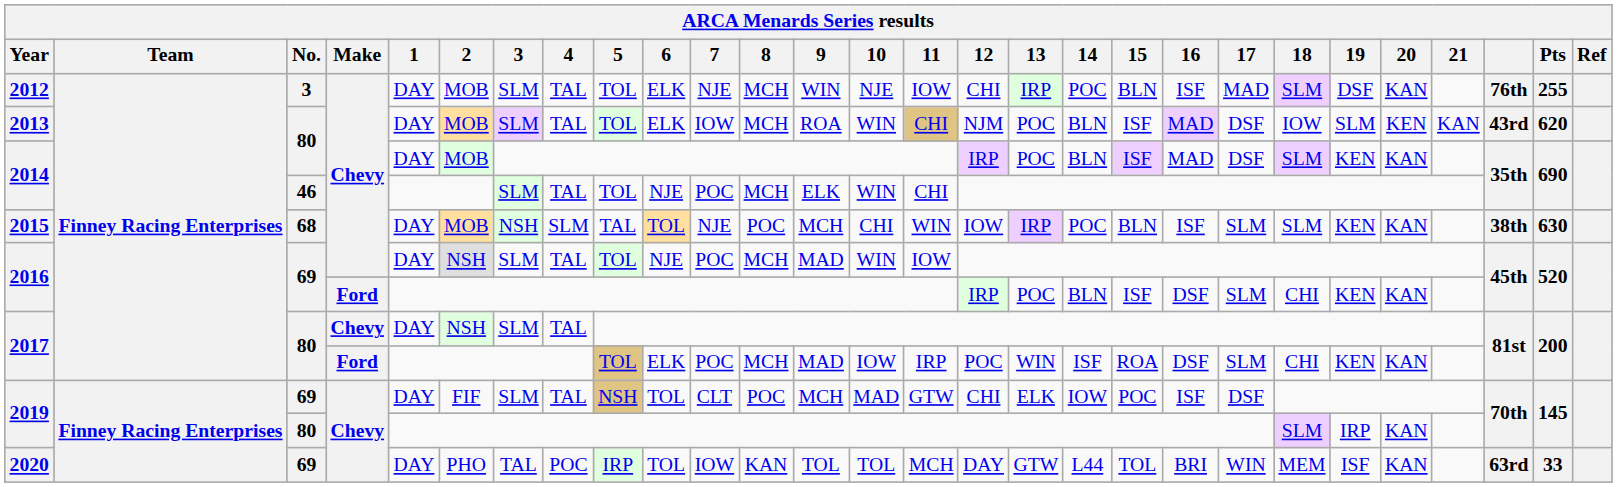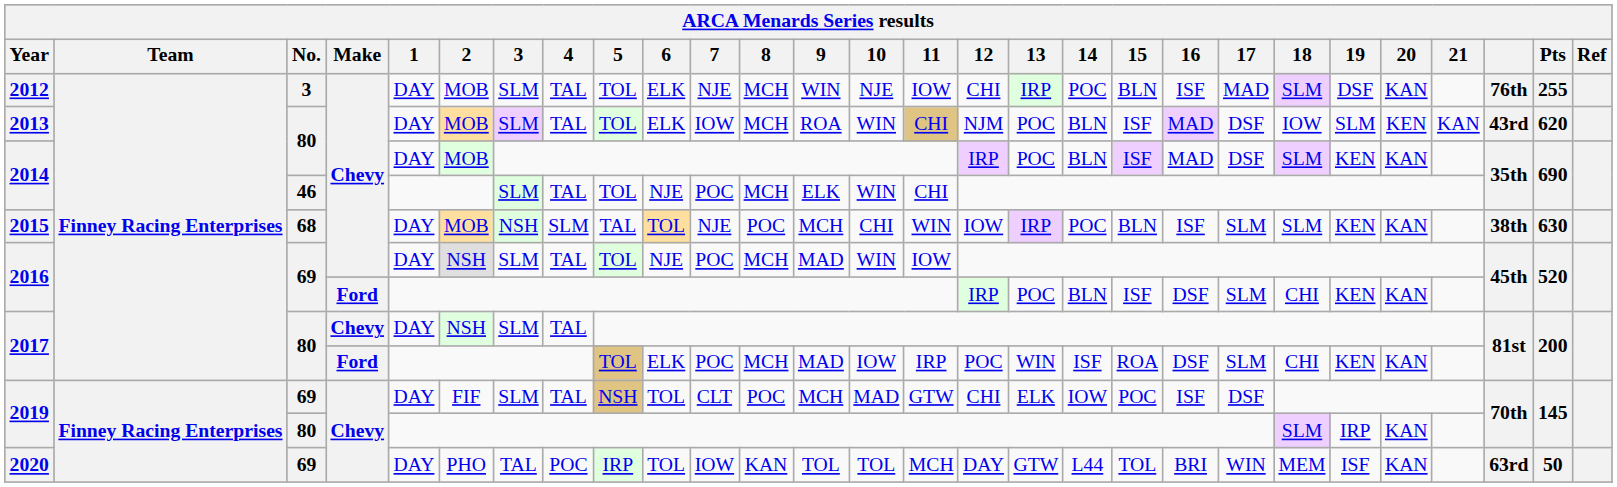 <table class="wikitable" style="text-align:center; font-size:75%">
 <tr>
 <th colspan=48><a href='#'>ARCA Menards Series</a> results</th>
 </tr>
 <tr>
 <th>Year</th>
 <th>Team</th>
 <th>No.</th>
 <th>Make</th>
 <th>1</th>
 <th>2</th>
 <th>3</th>
 <th>4</th>
 <th>5</th>
 <th>6</th>
 <th>7</th>
 <th>8</th>
 <th>9</th>
 <th>10</th>
 <th>11</th>
 <th>12</th>
 <th>13</th>
 <th>14</th>
 <th>15</th>
 <th>16</th>
 <th>17</th>
 <th>18</th>
 <th>19</th>
 <th>20</th>
 <th>21</th>
 <th></th>
 <th>Pts</th>
 <th>Ref</th>
 </tr>
 <tr>
 <th><a href='#'>2012</a></th>
 <th rowspan=9 nowrap><a href='#'>Finney Racing Enterprises</a></th>
 <th>3</th>
 <th rowspan=6><a href='#'>Chevy</a></th>
 <td><a href='#'>DAY</a></td>
 <td><a href='#'>MOB</a></td>
 <td><a href='#'>SLM</a></td>
 <td><a href='#'>TAL</a></td>
 <td><a href='#'>TOL</a></td>
 <td><a href='#'>ELK</a></td>
 <td><a href='#'>NJE</a></td>
 <td><a href='#'>MCH</a></td>
 <td><a href='#'>WIN</a></td>
 <td><a href='#'>NJE</a></td>
 <td><a href='#'>IOW</a></td>
 <td><a href='#'>CHI</a></td>
 <td style="background:#DFFFDF;"><a href='#'>IRP</a><br></td>
 <td><a href='#'>POC</a></td>
 <td><a href='#'>BLN</a></td>
 <td><a href='#'>ISF</a></td>
 <td><a href='#'>MAD</a></td>
 <td style="background:#EFCFFF;"><a href='#'>SLM</a><br></td>
 <td><a href='#'>DSF</a></td>
 <td><a href='#'>KAN</a></td>
 <td></td>
 <th>76th</th>
 <th>255</th>
 <th></th>
 </tr>
 <tr>
 <th><a href='#'>2013</a></th>
 <th rowspan=2>80</th>
 <td><a href='#'>DAY</a></td>
 <td style="background:#FFDF9F;"><a href='#'>MOB</a><br></td>
 <td style="background:#EFCFFF;"><a href='#'>SLM</a><br></td>
 <td><a href='#'>TAL</a></td>
 <td style="background:#DFFFDF;"><a href='#'>TOL</a><br></td>
 <td><a href='#'>ELK</a></td>
 <td><a href='#'>IOW</a></td>
 <td><a href='#'>MCH</a></td>
 <td><a href='#'>ROA</a></td>
 <td><a href='#'>WIN</a></td>
 <td style="background:#DFC484;"><a href='#'>CHI</a><br></td>
 <td><a href='#'>NJM</a></td>
 <td><a href='#'>POC</a></td>
 <td><a href='#'>BLN</a></td>
 <td><a href='#'>ISF</a></td>
 <td style="background:#EFCFFF;"><a href='#'>MAD</a><br></td>
 <td><a href='#'>DSF</a></td>
 <td><a href='#'>IOW</a></td>
 <td><a href='#'>SLM</a></td>
 <td><a href='#'>KEN</a></td>
 <td><a href='#'>KAN</a></td>
 <th>43rd</th>
 <th>620</th>
 <th></th>
 </tr>
 <tr>
 <th rowspan=2><a href='#'>2014</a></th>
 <td><a href='#'>DAY</a></td>
 <td style="background:#DFFFDF;"><a href='#'>MOB</a><br></td>
 <td colspan=9></td>
 <td style="background:#EFCFFF;"><a href='#'>IRP</a><br></td>
 <td><a href='#'>POC</a></td>
 <td><a href='#'>BLN</a></td>
 <td style="background:#EFCFFF;"><a href='#'>ISF</a><br></td>
 <td><a href='#'>MAD</a></td>
 <td><a href='#'>DSF</a></td>
 <td style="background:#EFCFFF;"><a href='#'>SLM</a><br></td>
 <td><a href='#'>KEN</a></td>
 <td><a href='#'>KAN</a></td>
 <td></td>
 <th rowspan=2>35th</th>
 <th rowspan=2>690</th>
 <th rowspan=2></th>
 </tr>
 <tr>
 <th>46</th>
 <td colspan=2></td>
 <td style="background:#DFFFDF;"><a href='#'>SLM</a><br></td>
 <td><a href='#'>TAL</a></td>
 <td><a href='#'>TOL</a></td>
 <td><a href='#'>NJE</a></td>
 <td><a href='#'>POC</a></td>
 <td><a href='#'>MCH</a></td>
 <td><a href='#'>ELK</a></td>
 <td><a href='#'>WIN</a></td>
 <td><a href='#'>CHI</a></td>
 <td colspan=10></td>
 </tr>
 <tr>
 <th><a href='#'>2015</a></th>
 <th>68</th>
 <td><a href='#'>DAY</a></td>
 <td style="background:#FFDF9F;"><a href='#'>MOB</a><br></td>
 <td style="background:#DFFFDF;"><a href='#'>NSH</a><br></td>
 <td><a href='#'>SLM</a></td>
 <td><a href='#'>TAL</a></td>
 <td style="background:#FFDF9F;"><a href='#'>TOL</a><br></td>
 <td><a href='#'>NJE</a></td>
 <td><a href='#'>POC</a></td>
 <td><a href='#'>MCH</a></td>
 <td><a href='#'>CHI</a></td>
 <td><a href='#'>WIN</a></td>
 <td><a href='#'>IOW</a></td>
 <td style="background:#EFCFFF;"><a href='#'>IRP</a><br></td>
 <td><a href='#'>POC</a></td>
 <td><a href='#'>BLN</a></td>
 <td><a href='#'>ISF</a></td>
 <td><a href='#'>SLM</a></td>
 <td><a href='#'>SLM</a></td>
 <td><a href='#'>KEN</a></td>
 <td><a href='#'>KAN</a></td>
 <td></td>
 <th>38th</th>
 <th>630</th>
 <th></th>
 </tr>
 <tr>
 <th rowspan=2><a href='#'>2016</a></th>
 <th rowspan=2>69</th>
 <td><a href='#'>DAY</a></td>
 <td style="background:#DFDFDF;"><a href='#'>NSH</a><br></td>
 <td><a href='#'>SLM</a></td>
 <td><a href='#'>TAL</a></td>
 <td style="background:#DFFFDF;"><a href='#'>TOL</a><br></td>
 <td><a href='#'>NJE</a></td>
 <td><a href='#'>POC</a></td>
 <td><a href='#'>MCH</a></td>
 <td><a href='#'>MAD</a></td>
 <td><a href='#'>WIN</a></td>
 <td><a href='#'>IOW</a></td>
 <td colspan=10></td>
 <th rowspan=2>45th</th>
 <th rowspan=2>520</th>
 <th rowspan=2></th>
 </tr>
 <tr>
 <th><a href='#'>Ford</a></th>
 <td colspan=11></td>
 <td style="background:#DFFFDF;"><a href='#'>IRP</a><br></td>
 <td><a href='#'>POC</a></td>
 <td><a href='#'>BLN</a></td>
 <td><a href='#'>ISF</a></td>
 <td><a href='#'>DSF</a></td>
 <td><a href='#'>SLM</a></td>
 <td><a href='#'>CHI</a></td>
 <td><a href='#'>KEN</a></td>
 <td><a href='#'>KAN</a></td>
 <td></td>
 </tr>
 <tr>
 <th rowspan=2><a href='#'>2017</a></th>
 <th rowspan=2>80</th>
 <th><a href='#'>Chevy</a></th>
 <td><a href='#'>DAY</a></td>
 <td style="background:#DFFFDF;"><a href='#'>NSH</a><br></td>
 <td><a href='#'>SLM</a></td>
 <td><a href='#'>TAL</a></td>
 <td colspan=17></td>
 <th rowspan=2>81st</th>
 <th rowspan=2>200</th>
 <th rowspan=2></th>
 </tr>
 <tr>
 <th><a href='#'>Ford</a></th>
 <td colspan=4></td>
 <td style="background:#DFC484;"><a href='#'>TOL</a><br></td>
 <td><a href='#'>ELK</a></td>
 <td><a href='#'>POC</a></td>
 <td><a href='#'>MCH</a></td>
 <td><a href='#'>MAD</a></td>
 <td><a href='#'>IOW</a></td>
 <td><a href='#'>IRP</a></td>
 <td><a href='#'>POC</a></td>
 <td><a href='#'>WIN</a></td>
 <td><a href='#'>ISF</a></td>
 <td><a href='#'>ROA</a></td>
 <td><a href='#'>DSF</a></td>
 <td><a href='#'>SLM</a></td>
 <td><a href='#'>CHI</a></td>
 <td><a href='#'>KEN</a></td>
 <td><a href='#'>KAN</a></td>
 <td></td>
 </tr>
 <tr>
 <th rowspan=2><a href='#'>2019</a></th>
 <th rowspan=3><a href='#'>Finney Racing Enterprises</a></th>
 <th>69</th>
 <th rowspan=3><a href='#'>Chevy</a></th>
 <td><a href='#'>DAY</a></td>
 <td><a href='#'>FIF</a></td>
 <td><a href='#'>SLM</a></td>
 <td><a href='#'>TAL</a></td>
 <td style="background:#DFC484;"><a href='#'>NSH</a><br></td>
 <td><a href='#'>TOL</a></td>
 <td><a href='#'>CLT</a></td>
 <td><a href='#'>POC</a></td>
 <td><a href='#'>MCH</a></td>
 <td><a href='#'>MAD</a></td>
 <td><a href='#'>GTW</a></td>
 <td><a href='#'>CHI</a></td>
 <td><a href='#'>ELK</a></td>
 <td><a href='#'>IOW</a></td>
 <td><a href='#'>POC</a></td>
 <td><a href='#'>ISF</a></td>
 <td><a href='#'>DSF</a></td>
 <td colspan=4></td>
 <th rowspan=2>70th</th>
 <th rowspan=2>145</th>
 <th rowspan=2></th>
 </tr>
 <tr>
 <th>80</th>
 <td colspan=17></td>
 <td style="background:#EFCFFF;"><a href='#'>SLM</a><br></td>
 <td><a href='#'>IRP</a></td>
 <td><a href='#'>KAN</a></td>
 <td></td>
 </tr>
 <tr>
 <th><a href='#'>2020</a></th>
 <th>69</th>
 <td><a href='#'>DAY</a></td>
 <td><a href='#'>PHO</a></td>
 <td><a href='#'>TAL</a></td>
 <td><a href='#'>POC</a></td>
 <td style="background:#DFFFDF;"><a href='#'>IRP</a><br></td>
 <td><a href='#'>TOL</a></td>
 <td><a href='#'>IOW</a></td>
 <td><a href='#'>KAN</a></td>
 <td><a href='#'>TOL</a></td>
 <td><a href='#'>TOL</a></td>
 <td><a href='#'>MCH</a></td>
 <td><a href='#'>DAY</a></td>
 <td><a href='#'>GTW</a></td>
 <td><a href='#'>L44</a></td>
 <td><a href='#'>TOL</a></td>
 <td><a href='#'>BRI</a></td>
 <td><a href='#'>WIN</a></td>
 <td><a href='#'>MEM</a></td>
 <td><a href='#'>ISF</a></td>
 <td><a href='#'>KAN</a></td>
 <td></td>
 <th>63rd</th>
-<th>33</th>
+<th>50</th>
 <th></th>
 </tr>
 </table>
